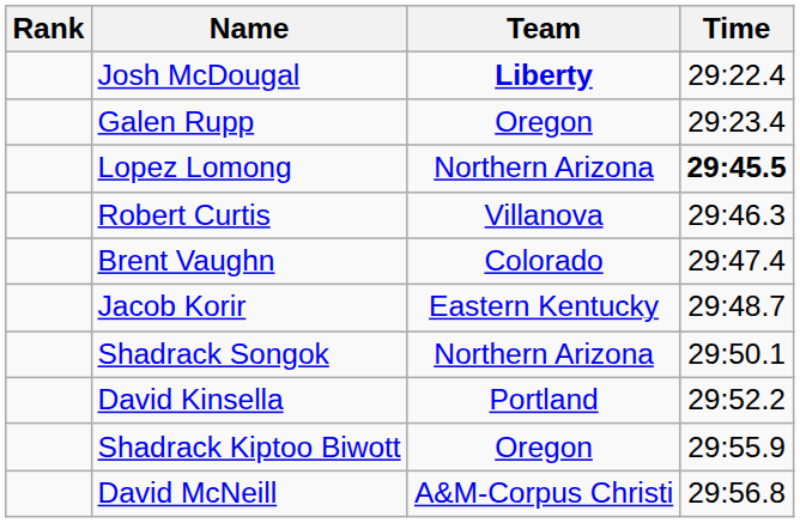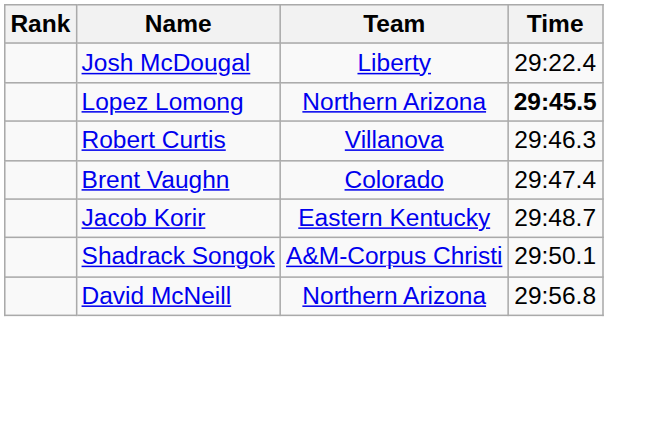 <table class="wikitable sortable" style="text-align:center">
 <tr>
 <th>Rank</th>
 <th>Name</th>
 <th>Team</th>
 <th>Time</th>
 </tr>
 <tr>
 <td></td>
 <td align=left> <a href='#'>Josh McDougal</a></td>
-<td><strong><a href='#'>Liberty</a></strong></td>
+<td><a href='#'>Liberty</a></td>
 <td>29:22.4</td>
-</tr>
-<tr>
-<td></td>
-<td align=left> <a href='#'>Galen Rupp</a></td>
-<td><a href='#'>Oregon</a></td>
-<td>29:23.4</td>
 </tr>
 <tr>
 <td></td>
 <td align=left> <a href='#'>Lopez Lomong</a></td>
 <td><a href='#'>Northern Arizona</a></td>
 <td><strong>29:45.5</strong></td>
 </tr>
 <tr>
 <td></td>
 <td align=left> <a href='#'>Robert Curtis</a></td>
 <td><a href='#'>Villanova</a></td>
 <td>29:46.3</td>
 </tr>
 <tr>
 <td></td>
 <td align=left> <a href='#'>Brent Vaughn</a></td>
 <td><a href='#'>Colorado</a></td>
 <td>29:47.4</td>
 </tr>
 <tr>
 <td></td>
 <td align=left> <a href='#'>Jacob Korir</a></td>
 <td><a href='#'>Eastern Kentucky</a></td>
 <td>29:48.7</td>
 </tr>
 <tr>
 <td></td>
 <td align=left> <a href='#'>Shadrack Songok</a></td>
-<td><a href='#'>Northern Arizona</a></td>
+<td><a href='#'>A&M-Corpus Christi</a></td>
 <td>29:50.1</td>
 </tr>
 <tr>
 <td></td>
-<td align=left> <a href='#'>David Kinsella</a></td>
-<td><a href='#'>Portland</a></td>
-<td>29:52.2</td>
-</tr>
-<tr>
-<td></td>
-<td align=left> <a href='#'>Shadrack Kiptoo Biwott</a></td>
-<td><a href='#'>Oregon</a></td>
-<td>29:55.9</td>
-</tr>
-<tr>
-<td></td>
 <td align=left> <a href='#'>David McNeill</a></td>
-<td><a href='#'>A&M-Corpus Christi</a></td>
+<td><a href='#'>Northern Arizona</a></td>
 <td>29:56.8</td>
 </tr>
 </table>
